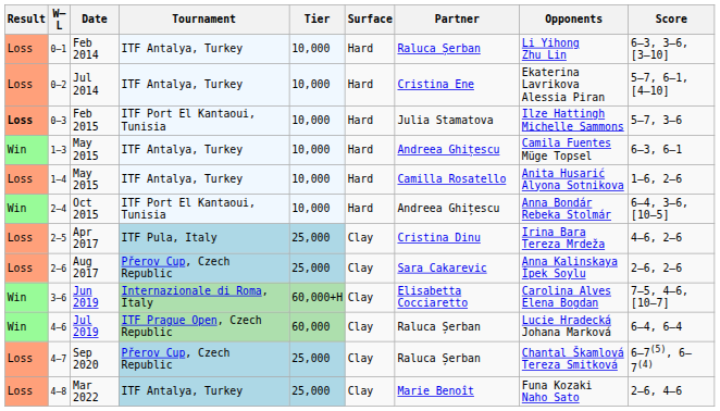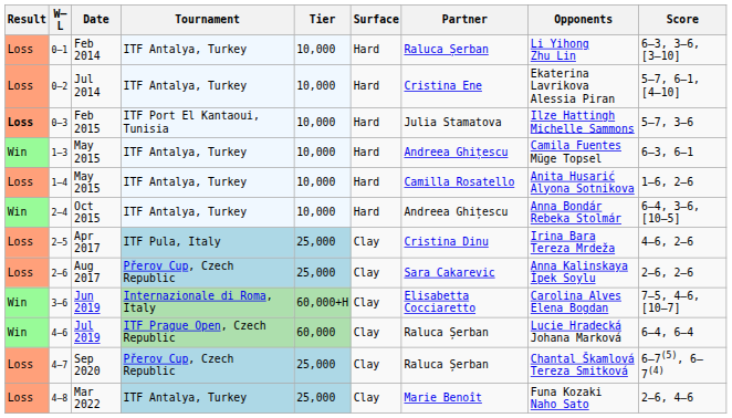 <table class="wikitable sortable">
 <tr>
 <th>Result</th>
 <th class="unsortable">W–L</th>
 <th>Date</th>
 <th>Tournament</th>
 <th>Tier</th>
 <th>Surface</th>
 <th>Partner</th>
 <th>Opponents</th>
 <th class="unsortable">Score</th>
 </tr>
 <tr>
 <td style="background:#ffa07a;">Loss</td>
 <td><small>0–1</small></td>
 <td>Feb 2014</td>
 <td style="background:#f0f8ff;">ITF Antalya, Turkey</td>
 <td style="background:#f0f8ff;">10,000</td>
 <td>Hard</td>
 <td> <a href='#'>Raluca Șerban</a></td>
 <td> <a href='#'>Li Yihong</a> <br>  <a href='#'>Zhu Lin</a></td>
 <td>6–3, 3–6, [3–10]</td>
 </tr>
 <tr>
 <td style="background:#ffa07a;">Loss</td>
 <td><small>0–2</small></td>
 <td>Jul 2014</td>
 <td style="background:#f0f8ff;">ITF Antalya, Turkey</td>
 <td style="background:#f0f8ff;">10,000</td>
 <td>Hard</td>
 <td> <a href='#'>Cristina Ene</a></td>
 <td> Ekaterina Lavrikova <br>  Alessia Piran</td>
 <td>5–7, 6–1, [4–10]</td>
 </tr>
 <tr>
 <td style="background:#ffa07a;"><strong>Loss</strong></td>
 <td><small>0–3</small></td>
 <td>Feb 2015</td>
 <td style="background:#f0f8ff;">ITF Port El Kantaoui, Tunisia</td>
 <td style="background:#f0f8ff;">10,000</td>
 <td>Hard</td>
 <td> Julia Stamatova</td>
 <td> <a href='#'>Ilze Hattingh</a> <br>  <a href='#'>Michelle Sammons</a></td>
 <td>5–7, 3–6</td>
 </tr>
 <tr>
 <td style="background:#98fb98;">Win</td>
 <td><small>1–3</small></td>
 <td>May 2015</td>
 <td style="background:#f0f8ff;">ITF Antalya, Turkey</td>
 <td style="background:#f0f8ff;">10,000</td>
 <td>Hard</td>
 <td> <a href='#'>Andreea Ghițescu</a></td>
 <td> <a href='#'>Camila Fuentes</a> <br>  Müge Topsel</td>
 <td>6–3, 6–1</td>
 </tr>
 <tr>
 <td bgcolor=FFA07A>Loss</td>
 <td><small>1–4</small></td>
 <td>May 2015</td>
 <td style="background:#f0f8ff;">ITF Antalya, Turkey</td>
 <td style="background:#f0f8ff;">10,000</td>
 <td>Hard</td>
 <td> <a href='#'>Camilla Rosatello</a></td>
 <td> <a href='#'>Anita Husarić</a> <br>  <a href='#'>Alyona Sotnikova</a></td>
 <td>1–6, 2–6</td>
 </tr>
 <tr>
 <td style="background:#98fb98;">Win</td>
 <td><small>2–4</small></td>
 <td>Oct 2015</td>
-<td style="background:#f0f8ff;">ITF Port El Kantaoui, Tunisia</td>
+<td style="background:#f0f8ff;">ITF Antalya, Turkey</td>
 <td style="background:#f0f8ff;">10,000</td>
 <td>Hard</td>
 <td> Andreea Ghițescu</td>
 <td> <a href='#'>Anna Bondár</a> <br>  <a href='#'>Rebeka Stolmár</a></td>
 <td>6–4, 3–6, [10–5]</td>
 </tr>
 <tr>
 <td bgcolor=FFA07A>Loss</td>
 <td><small>2–5</small></td>
 <td>Apr 2017</td>
 <td style="background:lightblue;">ITF Pula, Italy</td>
 <td style="background:lightblue;">25,000</td>
 <td>Clay</td>
 <td> <a href='#'>Cristina Dinu</a></td>
 <td> <a href='#'>Irina Bara</a> <br>  <a href='#'>Tereza Mrdeža</a></td>
 <td>4–6, 2–6</td>
 </tr>
 <tr>
 <td bgcolor=FFA07A>Loss</td>
 <td><small>2–6</small></td>
 <td>Aug 2017</td>
 <td style="background:lightblue;"><a href='#'>Přerov Cup</a>, Czech Republic</td>
 <td style="background:lightblue;">25,000</td>
 <td>Clay</td>
 <td> <a href='#'>Sara Cakarevic</a></td>
 <td> <a href='#'>Anna Kalinskaya</a> <br>  <a href='#'>İpek Soylu</a></td>
 <td>2–6, 2–6</td>
 </tr>
 <tr>
 <td bgcolor=98FB98>Win</td>
 <td><small>3–6</small></td>
 <td><a href='#'>Jun 2019</a></td>
 <td style="background:#addfad;"><a href='#'>Internazionale di Roma</a>, Italy</td>
 <td style="background:#addfad;">60,000+H</td>
 <td>Clay</td>
 <td> <a href='#'>Elisabetta Cocciaretto</a></td>
 <td> <a href='#'>Carolina Alves</a> <br>  <a href='#'>Elena Bogdan</a></td>
 <td>7–5, 4–6, [10–7]</td>
 </tr>
 <tr>
 <td bgcolor=98FB98>Win</td>
 <td><small>4–6</small></td>
 <td><a href='#'>Jul 2019</a></td>
 <td style="background:#addfad;"><a href='#'>ITF Prague Open</a>, Czech Republic</td>
 <td style="background:#addfad;">60,000</td>
 <td>Clay</td>
 <td> Raluca Șerban</td>
 <td> <a href='#'>Lucie Hradecká</a> <br>  Johana Marková</td>
 <td>6–4, 6–4</td>
 </tr>
 <tr>
 <td bgcolor=FFA07A>Loss</td>
 <td><small>4–7</small></td>
 <td>Sep 2020</td>
 <td style="background:lightblue;"><a href='#'>Přerov Cup</a>, Czech Republic</td>
 <td style="background:lightblue;">25,000</td>
 <td>Clay</td>
 <td> Raluca Șerban</td>
 <td> <a href='#'>Chantal Škamlová</a> <br>  <a href='#'>Tereza Smitková</a></td>
 <td>6–7<sup>(5)</sup>, 6–7<sup>(4)</sup></td>
 </tr>
 <tr>
 <td bgcolor=FFA07A>Loss</td>
 <td><small>4–8</small></td>
 <td>Mar 2022</td>
 <td style="background:lightblue;">ITF Antalya, Turkey</td>
 <td style="background:lightblue;">25,000</td>
 <td>Clay</td>
 <td> <a href='#'>Marie Benoît</a></td>
 <td> Funa Kozaki <br>  <a href='#'>Naho Sato</a></td>
 <td>2–6, 4–6</td>
 </tr>
 </table>
